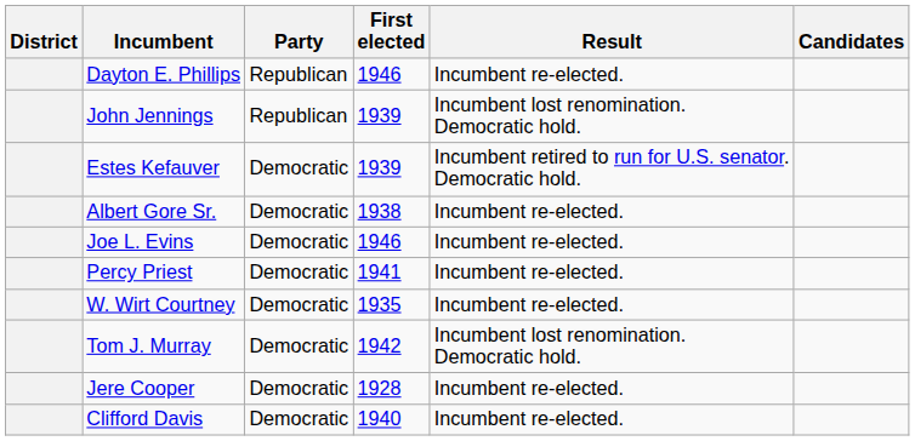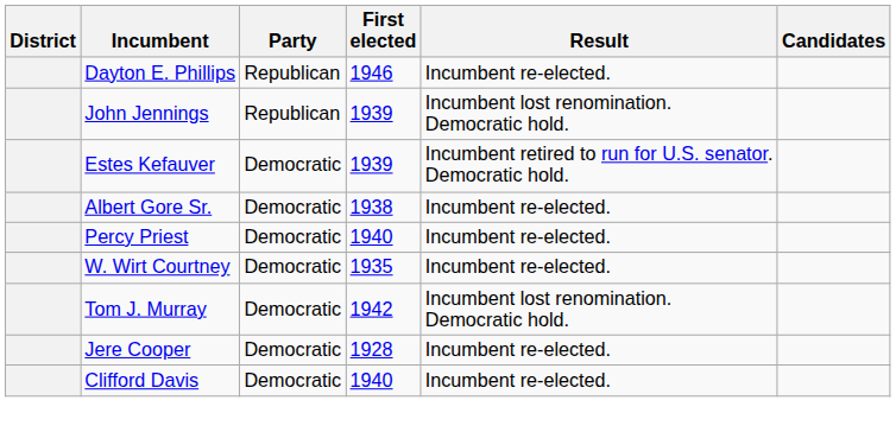 <table class=wikitable>
 <tr valign=bottom>
 <th>District</th>
 <th>Incumbent</th>
 <th>Party</th>
 <th>First<br>elected</th>
 <th>Result</th>
 <th>Candidates</th>
 </tr>
 <tr>
 <th></th>
 <td><a href='#'>Dayton E. Phillips</a></td>
 <td>Republican</td>
 <td><a href='#'>1946</a></td>
 <td>Incumbent re-elected.</td>
 <td nowrap></td>
 </tr>
 <tr>
 <th></th>
 <td><a href='#'>John Jennings</a></td>
 <td>Republican</td>
 <td><a href='#'>1939 </a></td>
 <td>Incumbent lost renomination.<br>Democratic hold.</td>
 <td nowrap></td>
 </tr>
 <tr>
 <th></th>
 <td><a href='#'>Estes Kefauver</a></td>
 <td>Democratic</td>
 <td><a href='#'>1939 </a></td>
 <td>Incumbent retired to <a href='#'>run for U.S. senator</a>.<br>Democratic hold.</td>
 <td nowrap></td>
 </tr>
 <tr>
 <th></th>
 <td><a href='#'>Albert Gore Sr.</a></td>
 <td>Democratic</td>
 <td><a href='#'>1938</a></td>
 <td>Incumbent re-elected.</td>
 <td nowrap></td>
 </tr>
 <tr>
 <th></th>
-<td><a href='#'>Joe L. Evins</a></td>
-<td>Democratic</td>
-<td><a href='#'>1946</a></td>
-<td>Incumbent re-elected.</td>
-<td nowrap></td>
-</tr>
-<tr>
-<th></th>
 <td><a href='#'>Percy Priest</a></td>
 <td>Democratic</td>
-<td><a href='#'>1941</a></td>
+<td><a href='#'>1940</a></td>
 <td>Incumbent re-elected.</td>
 <td nowrap></td>
 </tr>
 <tr>
 <th></th>
 <td><a href='#'>W. Wirt Courtney</a></td>
 <td>Democratic</td>
 <td><a href='#'>1935 </a></td>
 <td>Incumbent re-elected.</td>
 <td nowrap></td>
 </tr>
 <tr>
 <th></th>
 <td><a href='#'>Tom J. Murray</a></td>
 <td>Democratic</td>
 <td><a href='#'>1942</a></td>
 <td>Incumbent lost renomination.<br>Democratic hold.</td>
 <td nowrap></td>
 </tr>
 <tr>
 <th></th>
 <td><a href='#'>Jere Cooper</a></td>
 <td>Democratic</td>
 <td><a href='#'>1928</a></td>
 <td>Incumbent re-elected.</td>
 <td nowrap></td>
 </tr>
 <tr>
 <th></th>
 <td><a href='#'>Clifford Davis</a></td>
 <td>Democratic</td>
 <td><a href='#'>1940</a></td>
 <td>Incumbent re-elected.</td>
 <td nowrap></td>
 </tr>
 </table>
